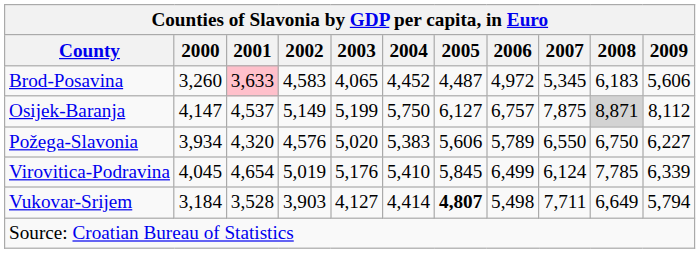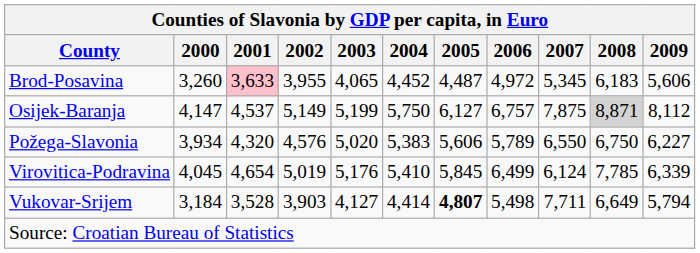 <table class="wikitable sortable collapsible collapsed" style="font-size: 100%; text-align: right; width: auto;">
 <tr>
 <th colspan=11>Counties of Slavonia by <a href='#'>GDP</a> per capita, in <a href='#'>Euro</a></th>
 </tr>
 <tr>
 <th data-sort-type="text"><a href='#'>County</a></th>
 <th data-sort-type="number">2000</th>
 <th data-sort-type="number">2001</th>
 <th data-sort-type="number">2002</th>
 <th data-sort-type="number">2003</th>
 <th data-sort-type="number">2004</th>
 <th data-sort-type="number">2005</th>
 <th data-sort-type="number">2006</th>
 <th data-sort-type="number">2007</th>
 <th data-sort-type="number">2008</th>
 <th data-sort-type="number">2009</th>
 </tr>
 <tr>
 <td align="left"><a href='#'>Brod-Posavina</a></td>
 <td align=right>3,260</td>
 <td align=right style="background: pink;">3,633</td>
-<td align=right>4,583</td>
+<td align=right>3,955</td>
 <td align=right>4,065</td>
 <td align=right>4,452</td>
 <td align=right>4,487</td>
 <td align=right>4,972</td>
 <td align=right>5,345</td>
 <td align=right>6,183</td>
 <td align=right>5,606</td>
 </tr>
 <tr>
 <td align="left"><a href='#'>Osijek-Baranja</a></td>
 <td align=right>4,147</td>
 <td align=right>4,537</td>
 <td align=right>5,149</td>
 <td align=right>5,199</td>
 <td align=right>5,750</td>
 <td align=right>6,127</td>
 <td align=right>6,757</td>
 <td align=right>7,875</td>
 <td align=right style="background: lightgrey;">8,871</td>
 <td align=right>8,112</td>
 </tr>
 <tr>
 <td align="left"><a href='#'>Požega-Slavonia</a></td>
 <td align=right>3,934</td>
 <td align=right>4,320</td>
 <td align=right>4,576</td>
 <td align=right>5,020</td>
 <td align=right>5,383</td>
 <td align=right>5,606</td>
 <td align=right>5,789</td>
 <td align=right>6,550</td>
 <td align=right>6,750</td>
 <td align=right>6,227</td>
 </tr>
 <tr>
 <td align="left"><a href='#'>Virovitica-Podravina</a></td>
 <td align=right>4,045</td>
 <td align=right>4,654</td>
 <td align=right>5,019</td>
 <td align=right>5,176</td>
 <td align=right>5,410</td>
 <td align=right>5,845</td>
 <td align=right>6,499</td>
 <td align=right>6,124</td>
 <td align=right>7,785</td>
 <td align=right>6,339</td>
 </tr>
 <tr>
 <td align="left"><a href='#'>Vukovar-Srijem</a></td>
 <td align=right>3,184</td>
 <td align=right>3,528</td>
 <td align=right>3,903</td>
 <td align=right>4,127</td>
 <td align=right>4,414</td>
 <td align=right><strong>4,807</strong></td>
 <td align=right>5,498</td>
 <td align=right>7,711</td>
 <td align=right>6,649</td>
 <td align=right>5,794</td>
 </tr>
 <tr class="sortbottom">
 <td colspan=11 align="left">Source: <a href='#'>Croatian Bureau of Statistics</a></td>
 </tr>
 </table>
